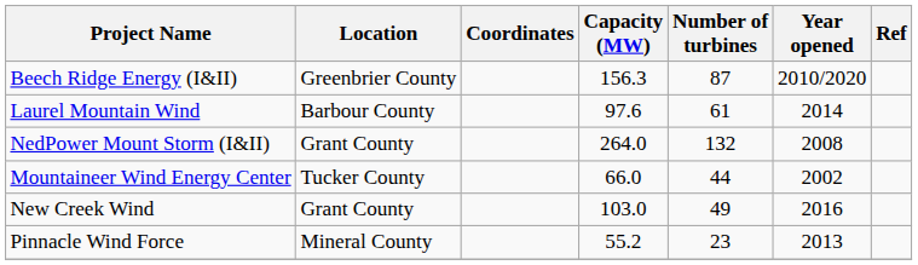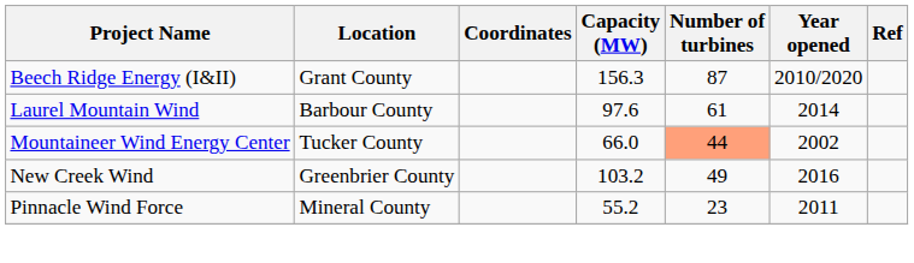 <table class="wikitable sortable">
 <tr>
 <th>Project Name</th>
 <th>Location</th>
 <th>Coordinates</th>
 <th>Capacity<br>(<a href='#'>MW</a>)</th>
 <th>Number of<br>turbines</th>
 <th>Year<br>opened</th>
 <th>Ref</th>
 </tr>
 <tr>
 <td><a href='#'>Beech Ridge Energy</a> (I&II)</td>
-<td>Greenbrier County</td>
+<td>Grant County</td>
 <td></td>
 <td align="center">156.3</td>
 <td align="center">87</td>
 <td align="center">2010/2020</td>
 <td></td>
 </tr>
 <tr>
 <td><a href='#'>Laurel Mountain Wind</a></td>
 <td>Barbour County</td>
 <td></td>
 <td align="center">97.6</td>
 <td align="center">61</td>
 <td align="center">2014</td>
 <td></td>
 </tr>
 <tr>
-<td><a href='#'>NedPower Mount Storm</a> (I&II)</td>
-<td>Grant County</td>
-<td></td>
-<td align="center">264.0</td>
-<td align="center">132</td>
-<td align="center">2008</td>
-<td></td>
-</tr>
-<tr>
 <td><a href='#'>Mountaineer Wind Energy Center</a></td>
 <td>Tucker County</td>
 <td></td>
 <td align="center">66.0</td>
-<td align="center">44</td>
+<td align="center" style="background: lightsalmon;">44</td>
 <td align="center">2002</td>
 <td></td>
 </tr>
 <tr>
 <td>New Creek Wind</td>
-<td>Grant County</td>
+<td>Greenbrier County</td>
 <td></td>
-<td align="center">103.0</td>
+<td align="center">103.2</td>
 <td align="center">49</td>
 <td align="center">2016</td>
 <td></td>
 </tr>
 <tr>
 <td>Pinnacle Wind Force</td>
 <td>Mineral County</td>
 <td></td>
 <td align="center">55.2</td>
 <td align="center">23</td>
-<td align="center">2013</td>
+<td align="center">2011</td>
 <td></td>
 </tr>
 <tr>
 </tr>
 </table>
